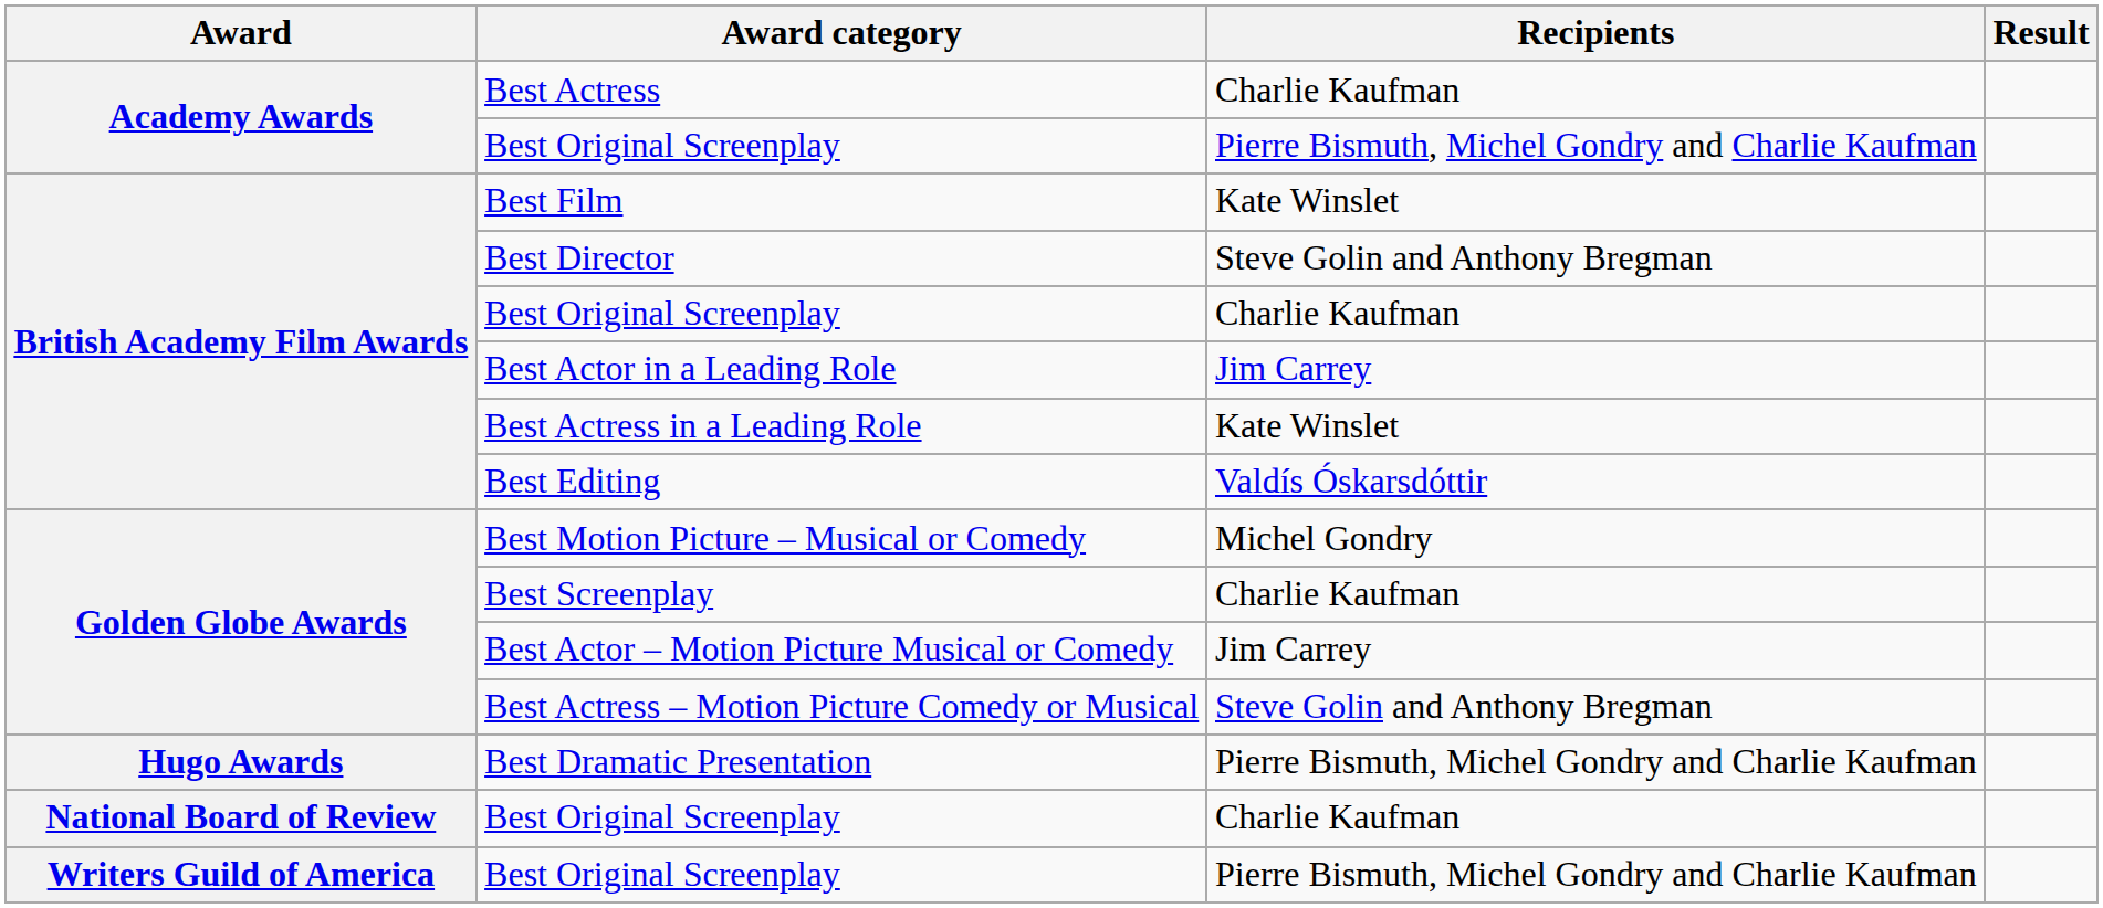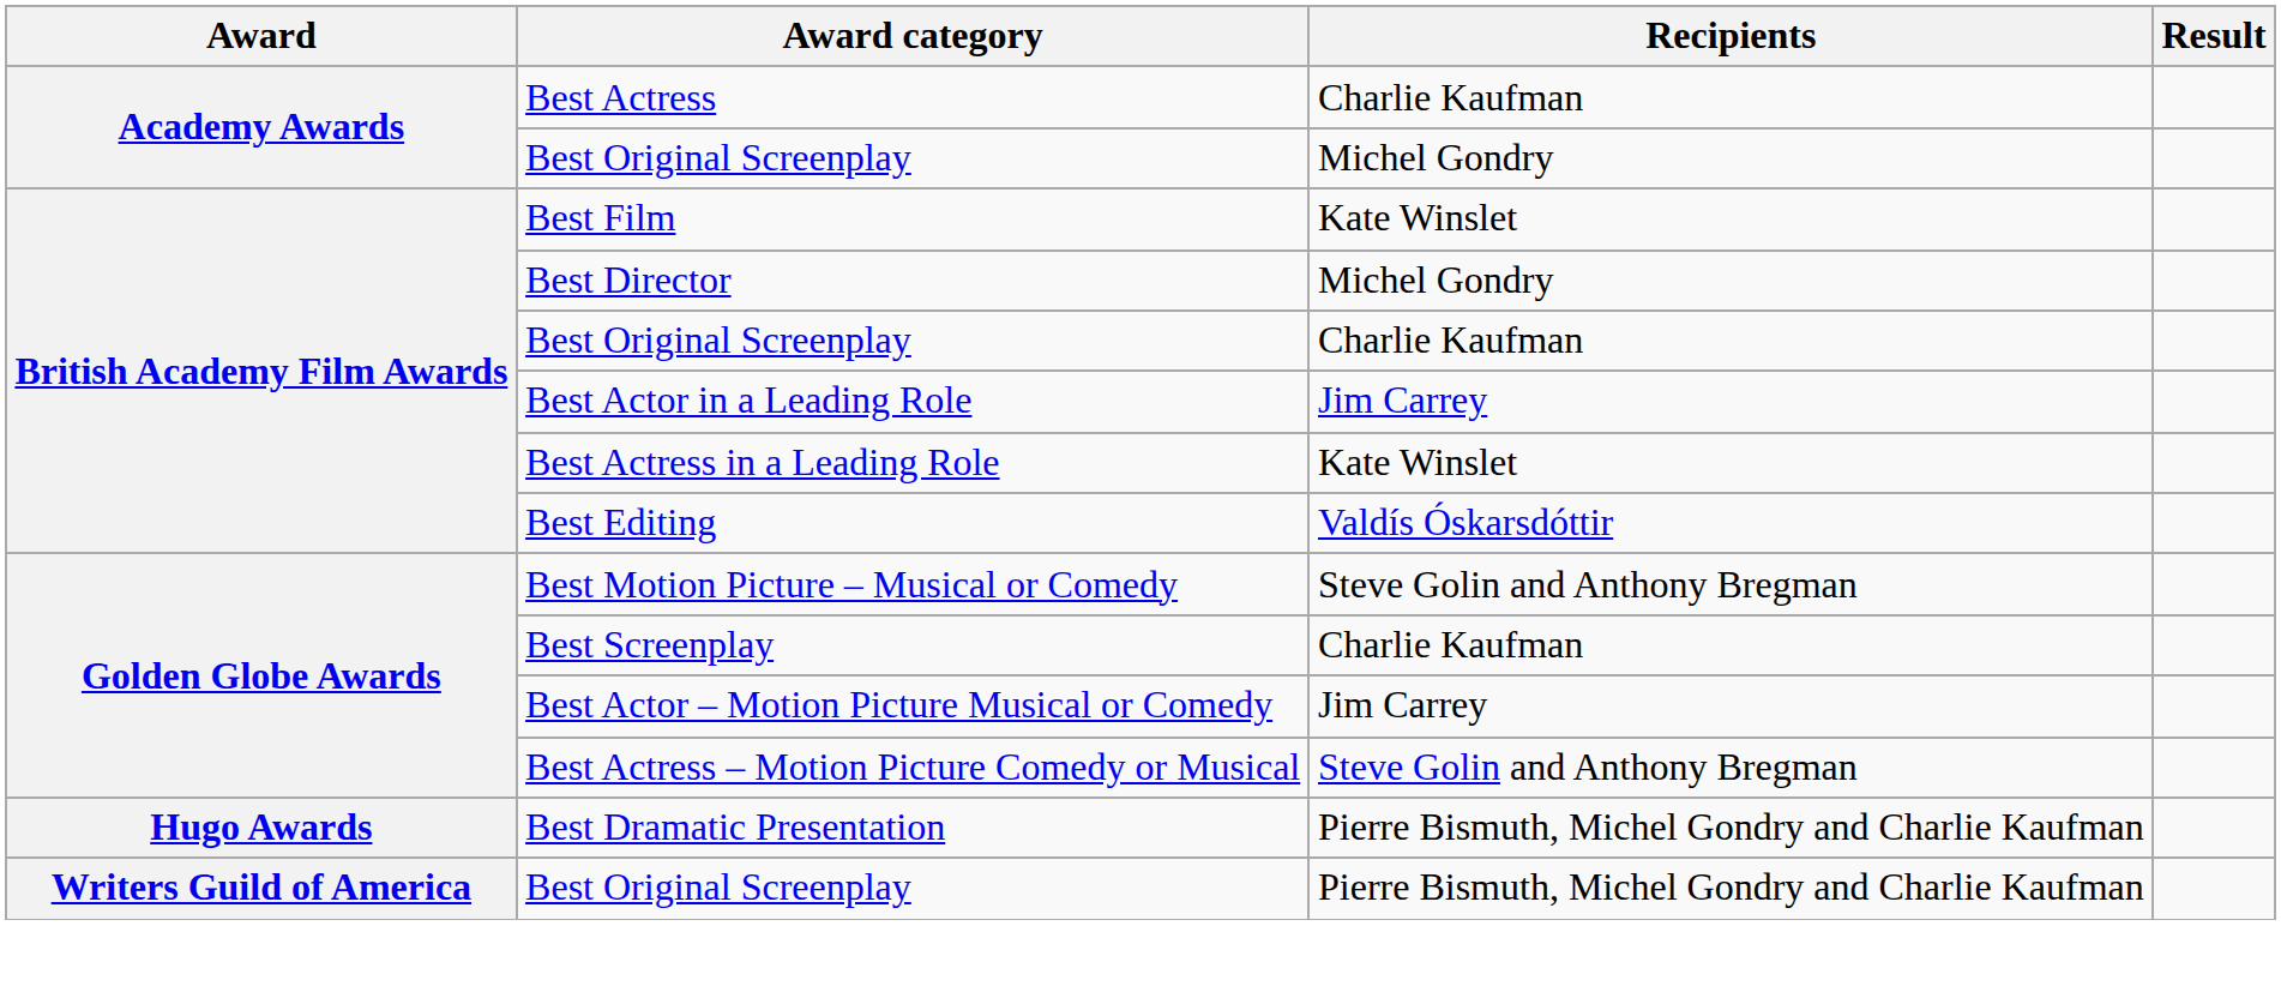 <table class="wikitable plainrowheaders sortable">
 <tr>
 <th scope="col">Award</th>
 <th scope="col">Award category</th>
 <th scope="col">Recipients</th>
 <th scope="col">Result</th>
 </tr>
 <tr>
 <th scope="row" rowspan="2"><a href='#'>Academy Awards</a></th>
 <td><a href='#'>Best Actress</a></td>
 <td>Charlie Kaufman</td>
 <td></td>
 </tr>
 <tr>
 <td><a href='#'>Best Original Screenplay</a></td>
-<td><a href='#'>Pierre Bismuth</a>, <a href='#'>Michel Gondry</a> and <a href='#'>Charlie Kaufman</a></td>
+<td>Michel Gondry</td>
 <td></td>
 </tr>
 <tr>
 <th scope="row" rowspan="6"><a href='#'>British Academy Film Awards</a></th>
 <td><a href='#'>Best Film</a></td>
 <td>Kate Winslet</td>
 <td></td>
 </tr>
 <tr>
 <td><a href='#'>Best Director</a></td>
-<td>Steve Golin and Anthony Bregman</td>
+<td>Michel Gondry</td>
 <td></td>
 </tr>
 <tr>
 <td><a href='#'>Best Original Screenplay</a></td>
 <td>Charlie Kaufman</td>
 <td></td>
 </tr>
 <tr>
 <td><a href='#'>Best Actor in a Leading Role</a></td>
 <td><a href='#'>Jim Carrey</a></td>
 <td></td>
 </tr>
 <tr>
 <td><a href='#'>Best Actress in a Leading Role</a></td>
 <td>Kate Winslet</td>
 <td></td>
 </tr>
 <tr>
 <td><a href='#'>Best Editing</a></td>
 <td><a href='#'>Valdís Óskarsdóttir</a></td>
 <td></td>
 </tr>
 <tr>
 <th scope="row" rowspan="4"><a href='#'>Golden Globe Awards</a></th>
 <td><a href='#'>Best Motion Picture – Musical or Comedy</a></td>
-<td>Michel Gondry</td>
+<td>Steve Golin and Anthony Bregman</td>
 <td></td>
 </tr>
 <tr>
 <td><a href='#'>Best Screenplay</a></td>
 <td>Charlie Kaufman</td>
 <td></td>
 </tr>
 <tr>
 <td><a href='#'>Best Actor – Motion Picture Musical or Comedy</a></td>
 <td>Jim Carrey</td>
 <td></td>
 </tr>
 <tr>
 <td><a href='#'>Best Actress – Motion Picture Comedy or Musical</a></td>
 <td><a href='#'>Steve Golin</a> and Anthony Bregman</td>
 <td></td>
 </tr>
 <tr>
 <th scope="row"><a href='#'>Hugo Awards</a></th>
 <td><a href='#'>Best Dramatic Presentation</a></td>
 <td>Pierre Bismuth, Michel Gondry and Charlie Kaufman</td>
 <td></td>
 </tr>
 <tr>
-<th scope="row"><a href='#'>National Board of Review</a></th>
-<td><a href='#'>Best Original Screenplay</a></td>
-<td>Charlie Kaufman</td>
-<td></td>
-</tr>
-<tr>
 <th scope="row"><a href='#'>Writers Guild of America</a></th>
 <td><a href='#'>Best Original Screenplay</a></td>
 <td>Pierre Bismuth, Michel Gondry and Charlie Kaufman</td>
 <td></td>
 </tr>
 </table>
